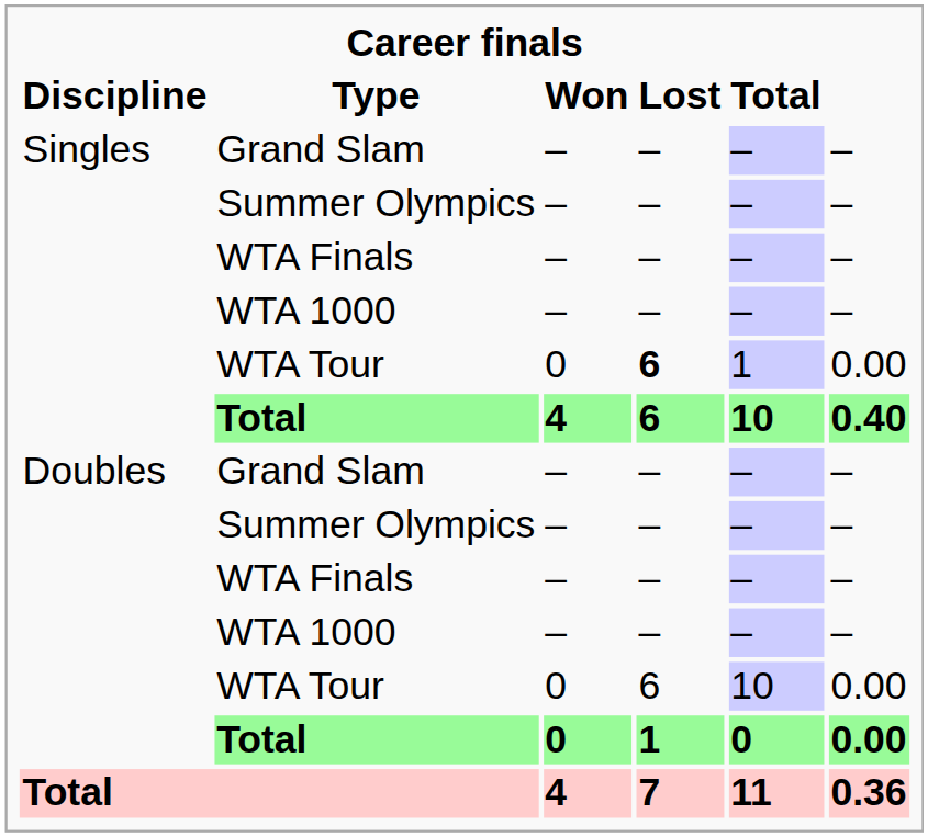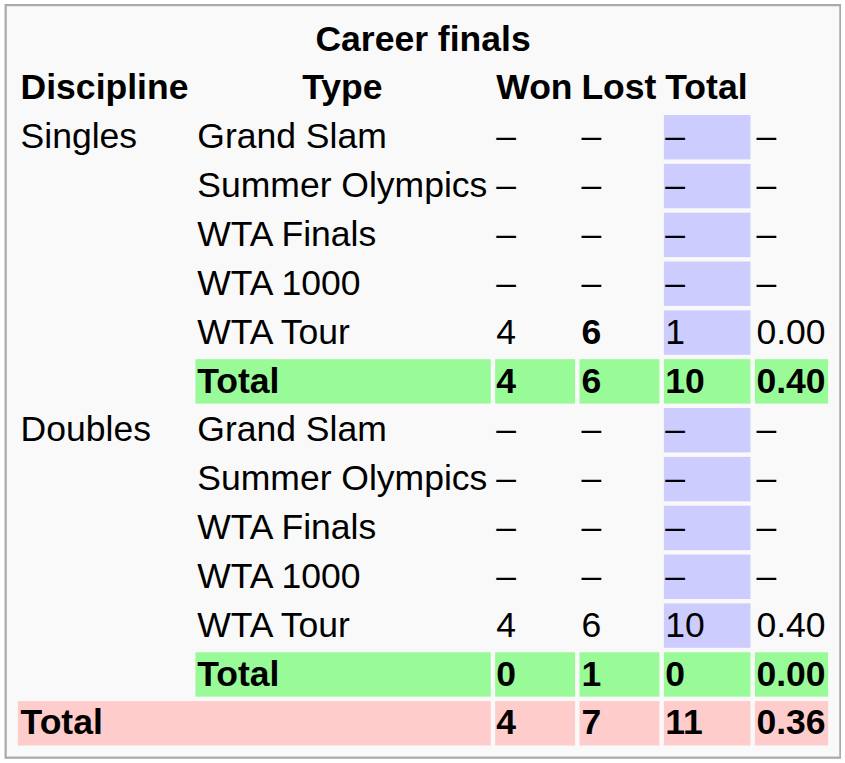 <table class="infobox vcard vevent nowrap">
 <tr>
 <th colspan=6>Career finals</th>
 </tr>
 <tr>
 <th>Discipline</th>
 <th>Type</th>
 <th>Won</th>
 <th>Lost</th>
 <th>Total</th>
 <th></th>
 </tr>
 <tr>
 <td rowspan=6>Singles</td>
 <td>Grand Slam</td>
 <td>–</td>
 <td>–</td>
 <td bgcolor=CCCCFF>–</td>
 <td>–</td>
 </tr>
 <tr>
 <td>Summer Olympics</td>
 <td>–</td>
 <td>–</td>
 <td bgcolor=CCCCFF>–</td>
 <td>–</td>
 </tr>
 <tr>
 <td>WTA Finals</td>
 <td>–</td>
 <td>–</td>
 <td bgcolor=CCCCFF>–</td>
 <td>–</td>
 </tr>
 <tr>
 <td>WTA 1000</td>
 <td>–</td>
 <td>–</td>
 <td bgcolor=CCCCFF>–</td>
 <td>–</td>
 </tr>
 <tr>
 <td>WTA Tour</td>
-<td>0</td>
+<td>4</td>
 <td><strong>6</strong></td>
 <td bgcolor=CCCCFF>1</td>
 <td>0.00</td>
 </tr>
 <tr bgcolor=98FB98>
 <td><strong>Total</strong></td>
 <td><strong>4</strong></td>
 <td><strong>6</strong></td>
 <td><strong>10</strong></td>
 <td><strong>0.40</strong></td>
 </tr>
 <tr>
 <td rowspan=6>Doubles</td>
 <td>Grand Slam</td>
 <td>–</td>
 <td>–</td>
 <td bgcolor=CCCCFF>–</td>
 <td>–</td>
 </tr>
 <tr>
 <td>Summer Olympics</td>
 <td>–</td>
 <td>–</td>
 <td bgcolor=CCCCFF>–</td>
 <td>–</td>
 </tr>
 <tr>
 <td>WTA Finals</td>
 <td>–</td>
 <td>–</td>
 <td bgcolor=CCCCFF>–</td>
 <td>–</td>
 </tr>
 <tr>
 <td>WTA 1000</td>
 <td>–</td>
 <td>–</td>
 <td bgcolor=CCCCFF>–</td>
 <td>–</td>
 </tr>
 <tr>
 <td>WTA Tour</td>
-<td>0</td>
+<td>4</td>
 <td>6</td>
 <td bgcolor=CCCCFF>10</td>
-<td>0.00</td>
+<td>0.40</td>
 </tr>
 <tr bgcolor=98FB98>
 <td><strong>Total</strong></td>
 <td><strong>0</strong></td>
 <td><strong>1</strong></td>
 <td><strong>0</strong></td>
 <td><strong>0.00</strong></td>
 </tr>
 <tr bgcolor="FFCCCC">
 <td colspan="2"><strong>Total</strong></td>
 <td><strong>4</strong></td>
 <td><strong>7</strong></td>
 <td><strong>11</strong></td>
 <td><strong>0.36</strong></td>
 </tr>
 </table>
